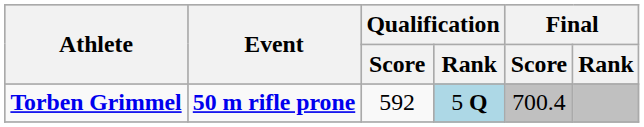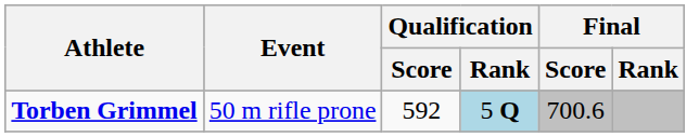 <table class="wikitable" style="font-size:90%">
 <tr>
 <th rowspan="2">Athlete</th>
 <th rowspan="2">Event</th>
 <th colspan="2">Qualification</th>
 <th colspan="2">Final</th>
 </tr>
 <tr>
 <th>Score</th>
 <th>Rank</th>
 <th>Score</th>
 <th>Rank</th>
 </tr>
 <tr>
 <td><strong><a href='#'>Torben Grimmel</a></strong></td>
-<td><strong><a href='#'>50 m rifle prone</a></strong></td>
+<td><a href='#'>50 m rifle prone</a></td>
 <td align="center">592</td>
 <td align="center" style="background: lightblue;">5 <strong>Q</strong></td>
-<td align="center" bgcolor='silver'>700.4</td>
+<td align="center" bgcolor='silver'>700.6</td>
 <td align="center" bgcolor='silver'></td>
 </tr>
 </table>
